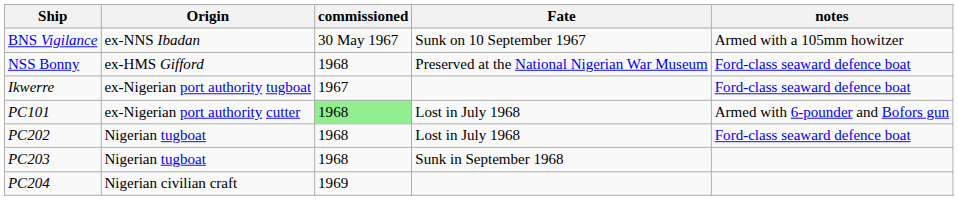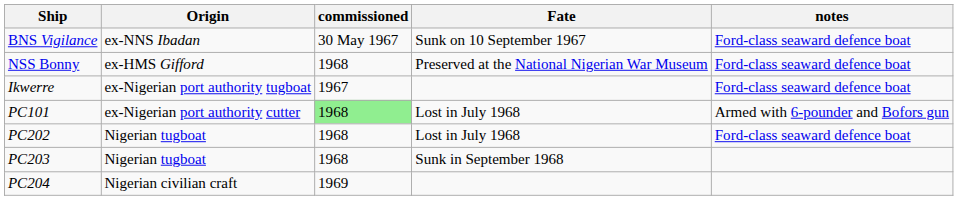 <table class="wikitable">
 <tr>
 <th>Ship</th>
 <th>Origin</th>
 <th>commissioned</th>
 <th>Fate</th>
 <th>notes</th>
 </tr>
 <tr>
 <td><a href='#'>BNS <em>Vigilance</em></a></td>
 <td>ex-NNS <em>Ibadan</em></td>
 <td>30 May 1967</td>
 <td>Sunk on 10 September 1967</td>
-<td>Armed with a 105mm howitzer</td>
+<td><a href='#'>Ford-class seaward defence boat</a></td>
 </tr>
 <tr>
 <td><a href='#'>NSS Bonny</a></td>
 <td>ex-HMS <em>Gifford</em></td>
 <td>1968</td>
 <td>Preserved at the <a href='#'>National Nigerian War Museum</a></td>
 <td><a href='#'>Ford-class seaward defence boat</a></td>
 </tr>
 <tr>
 <td><em>Ikwerre</em></td>
 <td>ex-Nigerian <a href='#'>port authority</a> <a href='#'>tugboat</a></td>
 <td>1967</td>
 <td></td>
 <td><a href='#'>Ford-class seaward defence boat</a></td>
 </tr>
 <tr>
 <td><em>PC101</em></td>
 <td>ex-Nigerian <a href='#'>port authority</a> <a href='#'>cutter</a></td>
 <td style="background: lightgreen;">1968</td>
 <td>Lost in July 1968</td>
 <td>Armed with <a href='#'>6-pounder</a> and <a href='#'>Bofors gun</a></td>
 </tr>
 <tr>
 <td><em>PC202</em></td>
 <td>Nigerian <a href='#'>tugboat</a></td>
 <td>1968</td>
 <td>Lost in July 1968</td>
 <td><a href='#'>Ford-class seaward defence boat</a></td>
 </tr>
 <tr>
 <td><em>PC203</em></td>
 <td>Nigerian <a href='#'>tugboat</a></td>
 <td>1968</td>
 <td>Sunk in September 1968</td>
 <td></td>
 </tr>
 <tr>
 <td><em>PC204</em></td>
 <td>Nigerian civilian craft</td>
 <td>1969</td>
 <td></td>
 <td></td>
 </tr>
 </table>
